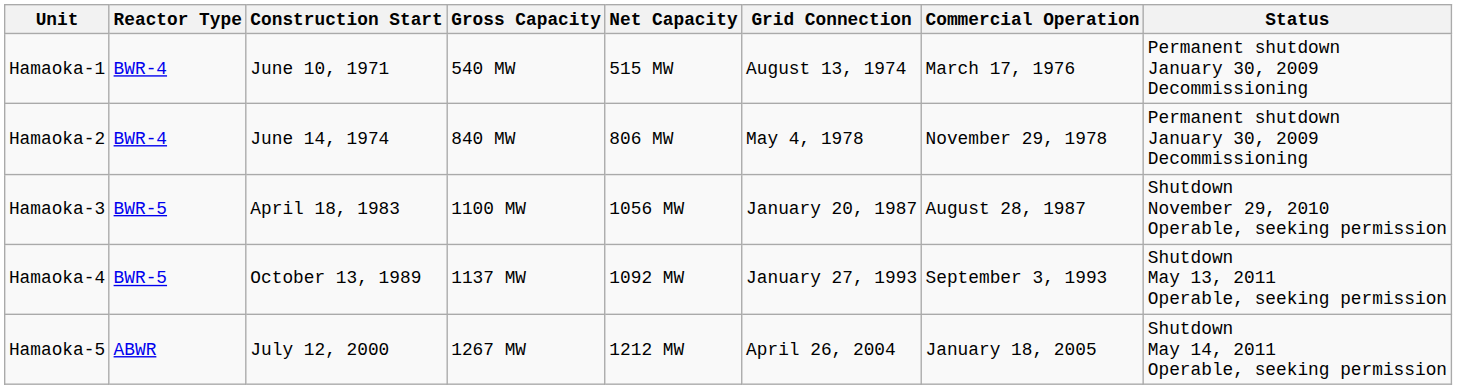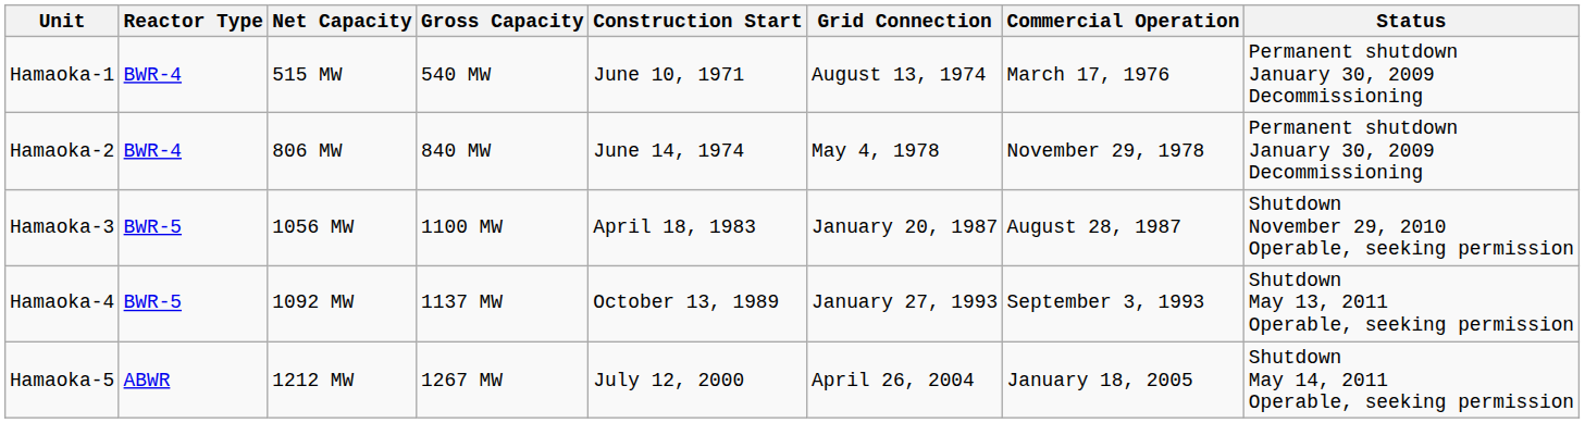 <table class=wikitable>
 <tr>
 <th>Unit</th>
 <th>Reactor Type</th>
+<th>Net Capacity</th>
+<th>Gross Capacity</th>
 <th>Construction Start</th>
-<th>Gross Capacity</th>
-<th>Net Capacity</th>
 <th>Grid Connection</th>
 <th>Commercial Operation</th>
 <th>Status</th>
 </tr>
 <tr>
 <td>Hamaoka-1</td>
 <td><a href='#'>BWR-4</a></td>
+<td>515 MW</td>
+<td>540 MW</td>
 <td>June 10, 1971</td>
-<td>540 MW</td>
-<td>515 MW</td>
 <td>August 13, 1974</td>
 <td>March 17, 1976</td>
 <td>Permanent shutdown<br> January 30, 2009<br> Decommissioning</td>
 </tr>
 <tr>
 <td>Hamaoka-2</td>
 <td><a href='#'>BWR-4</a></td>
+<td>806 MW</td>
+<td>840 MW</td>
 <td>June 14, 1974</td>
-<td>840 MW</td>
-<td>806 MW</td>
 <td>May 4, 1978</td>
 <td>November 29, 1978</td>
 <td>Permanent shutdown<br> January 30, 2009<br> Decommissioning</td>
 </tr>
 <tr>
 <td>Hamaoka-3</td>
 <td><a href='#'>BWR-5</a></td>
+<td>1056 MW</td>
+<td>1100 MW</td>
 <td>April 18, 1983</td>
-<td>1100 MW</td>
-<td>1056 MW</td>
 <td>January 20, 1987</td>
 <td>August 28, 1987</td>
 <td>Shutdown<br> November 29, 2010<br> Operable, seeking permission</td>
 </tr>
 <tr>
 <td>Hamaoka-4</td>
 <td><a href='#'>BWR-5</a></td>
+<td>1092 MW</td>
+<td>1137 MW</td>
 <td>October 13, 1989</td>
-<td>1137 MW</td>
-<td>1092 MW</td>
 <td>January 27, 1993</td>
 <td>September 3, 1993</td>
 <td>Shutdown<br> May 13, 2011<br> Operable, seeking permission</td>
 </tr>
 <tr>
 <td>Hamaoka-5</td>
 <td><a href='#'>ABWR</a></td>
+<td>1212 MW</td>
+<td>1267 MW</td>
 <td>July 12, 2000</td>
-<td>1267 MW</td>
-<td>1212 MW</td>
 <td>April 26, 2004</td>
 <td>January 18, 2005</td>
 <td>Shutdown<br> May 14, 2011<br> Operable, seeking permission</td>
 </tr>
 </table>
